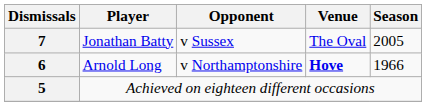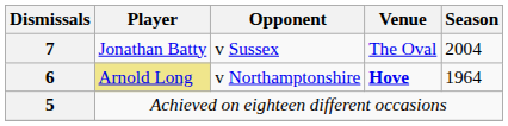 <table class="wikitable">
 <tr>
 <th>Dismissals</th>
 <th>Player</th>
 <th>Opponent</th>
 <th>Venue</th>
 <th>Season</th>
 </tr>
 <tr>
 <th>7</th>
 <td> <a href='#'>Jonathan Batty</a></td>
 <td>v <a href='#'>Sussex</a></td>
 <td><a href='#'>The Oval</a></td>
-<td>2005</td>
+<td>2004</td>
 </tr>
 <tr>
 <th>6</th>
-<td> <a href='#'>Arnold Long</a></td>
+<td style="background: khaki;"> <a href='#'>Arnold Long</a></td>
 <td>v <a href='#'>Northamptonshire</a></td>
 <td><strong><a href='#'>Hove</a></strong></td>
-<td>1966</td>
+<td>1964</td>
 </tr>
 <tr>
 <th>5</th>
 <td colspan="4" align="center"><em>Achieved on eighteen different occasions</em></td>
 </tr>
 <tr>
 </tr>
 </table>
